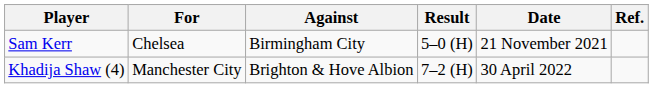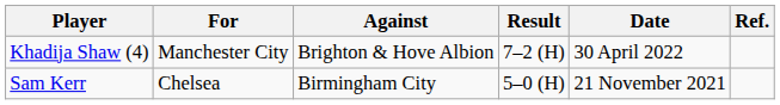 <table class="wikitable">
 <tr>
 <th>Player</th>
 <th>For</th>
 <th>Against</th>
 <th style="text-align:center">Result</th>
 <th>Date</th>
 <th>Ref.</th>
 </tr>
 <tr>
+<td> <a href='#'>Khadija Shaw</a> (4)</td>
+<td>Manchester City</td>
+<td>Brighton & Hove Albion</td>
+<td>7–2 (H)</td>
+<td>30 April 2022</td>
+<td></td>
+</tr>
+<tr>
 <td> <a href='#'>Sam Kerr</a></td>
 <td>Chelsea</td>
 <td>Birmingham City</td>
 <td>5–0 (H)</td>
 <td>21 November 2021</td>
 <td></td>
 </tr>
-<tr>
-<td> <a href='#'>Khadija Shaw</a> (4)</td>
-<td>Manchester City</td>
-<td>Brighton & Hove Albion</td>
-<td>7–2 (H)</td>
-<td>30 April 2022</td>
-<td></td>
-</tr>
 </table>
